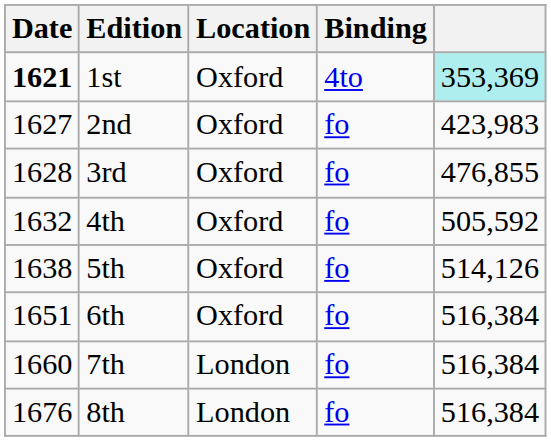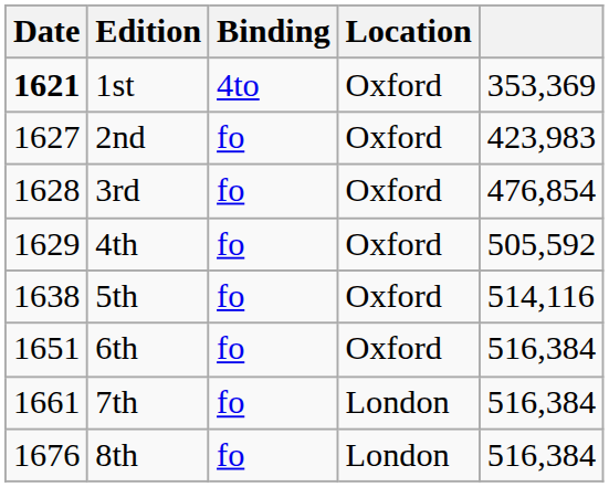 <table class="wikitable floatleft">
 <tr>
 <th>Date</th>
 <th>Edition</th>
+<th>Binding</th>
 <th>Location</th>
-<th>Binding</th>
 <th></th>
 </tr>
 <tr>
 <td><strong>1621</strong></td>
 <td>1st</td>
+<td><a href='#'>4to</a></td>
 <td>Oxford</td>
-<td><a href='#'>4to</a></td>
-<td style="background: paleturquoise;">353,369</td>
+<td>353,369</td>
 </tr>
 <tr>
 <td>1627</td>
 <td>2nd</td>
+<td><a href='#'>fo</a></td>
 <td>Oxford</td>
-<td><a href='#'>fo</a></td>
 <td>423,983</td>
 </tr>
 <tr>
 <td>1628</td>
 <td>3rd</td>
+<td><a href='#'>fo</a></td>
 <td>Oxford</td>
-<td><a href='#'>fo</a></td>
-<td>476,855</td>
+<td>476,854</td>
 </tr>
 <tr>
-<td>1632</td>
+<td>1629</td>
 <td>4th</td>
+<td><a href='#'>fo</a></td>
 <td>Oxford</td>
-<td><a href='#'>fo</a></td>
 <td>505,592</td>
 </tr>
 <tr>
 <td>1638</td>
 <td>5th</td>
+<td><a href='#'>fo</a></td>
 <td>Oxford</td>
-<td><a href='#'>fo</a></td>
-<td>514,126</td>
+<td>514,116</td>
 </tr>
 <tr>
 <td>1651</td>
 <td>6th</td>
+<td><a href='#'>fo</a></td>
 <td>Oxford</td>
-<td><a href='#'>fo</a></td>
 <td>516,384</td>
 </tr>
 <tr>
-<td>1660</td>
+<td>1661</td>
 <td>7th</td>
+<td><a href='#'>fo</a></td>
 <td>London</td>
-<td><a href='#'>fo</a></td>
 <td>516,384</td>
 </tr>
 <tr>
 <td>1676</td>
 <td>8th</td>
+<td><a href='#'>fo</a></td>
 <td>London</td>
-<td><a href='#'>fo</a></td>
 <td>516,384</td>
 </tr>
 </table>
